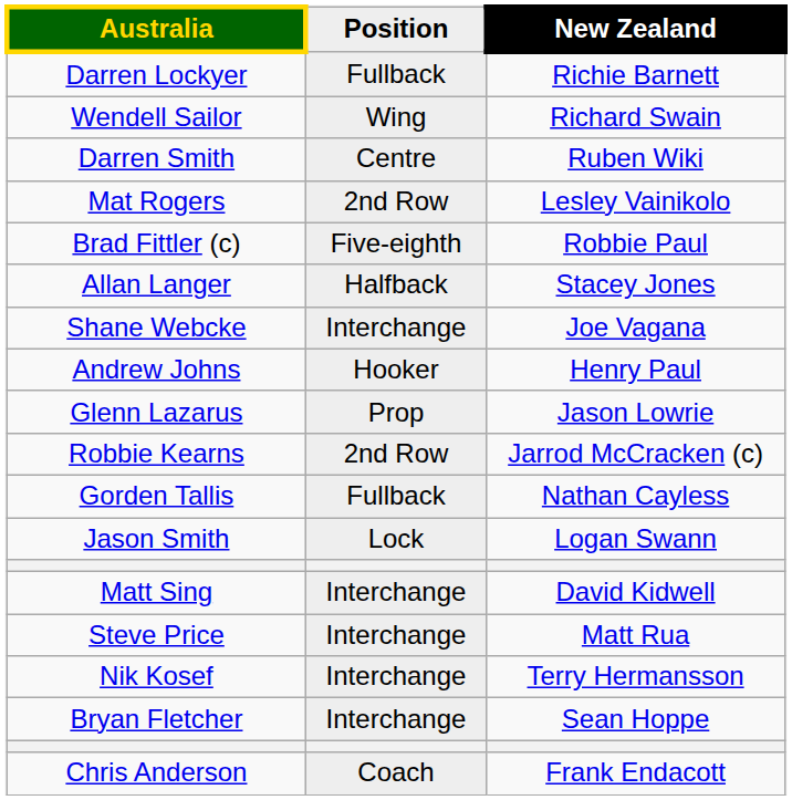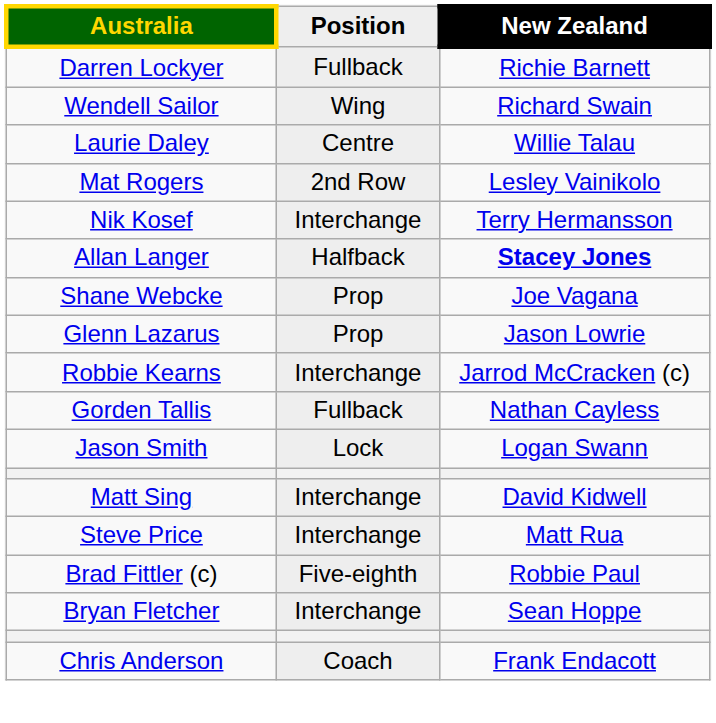 <table class="wikitable" style="margin: 1em auto 1em auto">
 <tr>
 <th align="centre" style="width:170px; border:3px solid gold; background:darkgreen; color:gold">Australia</th>
 <th align="center" width="100" style="background: #eeeeee; color: black">Position</th>
 <th align="centre" style="width:170px; border:3px solid black; background:black; color:white">New Zealand</th>
 </tr>
 <tr>
 <td align="center"> <a href='#'>Darren Lockyer</a></td>
 <td align="center" style="background: #eeeeee">Fullback</td>
 <td align="center"><a href='#'>Richie Barnett</a> </td>
 </tr>
 <tr>
 <td align="center"> <a href='#'>Wendell Sailor</a></td>
 <td align="center" style="background: #eeeeee">Wing</td>
 <td align="center"><a href='#'>Richard Swain</a> </td>
 </tr>
 <tr>
-<td align="center"> <a href='#'>Darren Smith</a></td>
+<td align="center"> <a href='#'>Laurie Daley</a></td>
 <td align="center" style="background: #eeeeee">Centre</td>
-<td align="center"><a href='#'>Ruben Wiki</a> </td>
+<td align="center"><a href='#'>Willie Talau</a> </td>
 </tr>
 <tr>
 <td align="center"> <a href='#'>Mat Rogers</a></td>
 <td align="center" style="background: #eeeeee">2nd Row</td>
 <td align="center"><a href='#'>Lesley Vainikolo</a> </td>
 </tr>
 <tr>
-<td align="center"> <a href='#'>Brad Fittler</a> (c)</td>
-<td align="center" style="background: #eeeeee">Five-eighth</td>
-<td align="center"><a href='#'>Robbie Paul</a> </td>
+<td align="center"> <a href='#'>Nik Kosef</a></td>
+<td align="center" style="background: #eeeeee">Interchange</td>
+<td align="center"><a href='#'>Terry Hermansson</a> </td>
 </tr>
 <tr>
 <td align="center"> <a href='#'>Allan Langer</a></td>
 <td align="center" style="background: #eeeeee">Halfback</td>
-<td align="center"><a href='#'>Stacey Jones</a> </td>
+<td align="center"><strong><a href='#'>Stacey Jones</a> </strong></td>
 </tr>
 <tr>
 <td align="center"> <a href='#'>Shane Webcke</a></td>
-<td align="center" style="background: #eeeeee">Interchange</td>
+<td align="center" style="background: #eeeeee">Prop</td>
 <td align="center"><a href='#'>Joe Vagana</a> </td>
-</tr>
-<tr>
-<td align="center"> <a href='#'>Andrew Johns</a></td>
-<td align="center" style="background: #eeeeee">Hooker</td>
-<td align="center"><a href='#'>Henry Paul</a> </td>
 </tr>
 <tr>
 <td align="center"> <a href='#'>Glenn Lazarus</a></td>
 <td align="center" style="background: #eeeeee">Prop</td>
 <td align="center"><a href='#'>Jason Lowrie</a> </td>
 </tr>
 <tr>
 <td align="center"> <a href='#'>Robbie Kearns</a></td>
-<td align="center" style="background: #eeeeee">2nd Row</td>
+<td align="center" style="background: #eeeeee">Interchange</td>
 <td align="center"><a href='#'>Jarrod McCracken</a> (c) </td>
 </tr>
 <tr>
 <td align="center"> <a href='#'>Gorden Tallis</a></td>
 <td align="center" style="background: #eeeeee">Fullback</td>
 <td align="center"><a href='#'>Nathan Cayless</a> </td>
 </tr>
 <tr>
 <td align="center"> <a href='#'>Jason Smith</a></td>
 <td align="center" style="background: #eeeeee">Lock</td>
 <td align="center"><a href='#'>Logan Swann</a> </td>
 </tr>
 <tr>
 <th></th>
 <th></th>
 <th></th>
 </tr>
 <tr>
 <td align="center"> <a href='#'>Matt Sing</a></td>
 <td align="center" style="background: #eeeeee">Interchange</td>
 <td align="center"><a href='#'>David Kidwell</a> </td>
 </tr>
 <tr>
 <td align="center"> <a href='#'>Steve Price</a></td>
 <td align="center" style="background: #eeeeee">Interchange</td>
 <td align="center"><a href='#'>Matt Rua</a> </td>
 </tr>
 <tr>
-<td align="center"> <a href='#'>Nik Kosef</a></td>
-<td align="center" style="background: #eeeeee">Interchange</td>
-<td align="center"><a href='#'>Terry Hermansson</a> </td>
+<td align="center"> <a href='#'>Brad Fittler</a> (c)</td>
+<td align="center" style="background: #eeeeee">Five-eighth</td>
+<td align="center"><a href='#'>Robbie Paul</a> </td>
 </tr>
 <tr>
 <td align="center"> <a href='#'>Bryan Fletcher</a></td>
 <td align="center" style="background: #eeeeee">Interchange</td>
 <td align="center"><a href='#'>Sean Hoppe</a> </td>
 </tr>
 <tr>
 <th></th>
 <th></th>
 <th></th>
 </tr>
 <tr>
 <td align="center"> <a href='#'>Chris Anderson</a></td>
 <td align="center" style="background: #eeeeee">Coach</td>
 <td align="center"><a href='#'>Frank Endacott</a> </td>
 </tr>
 </table>
